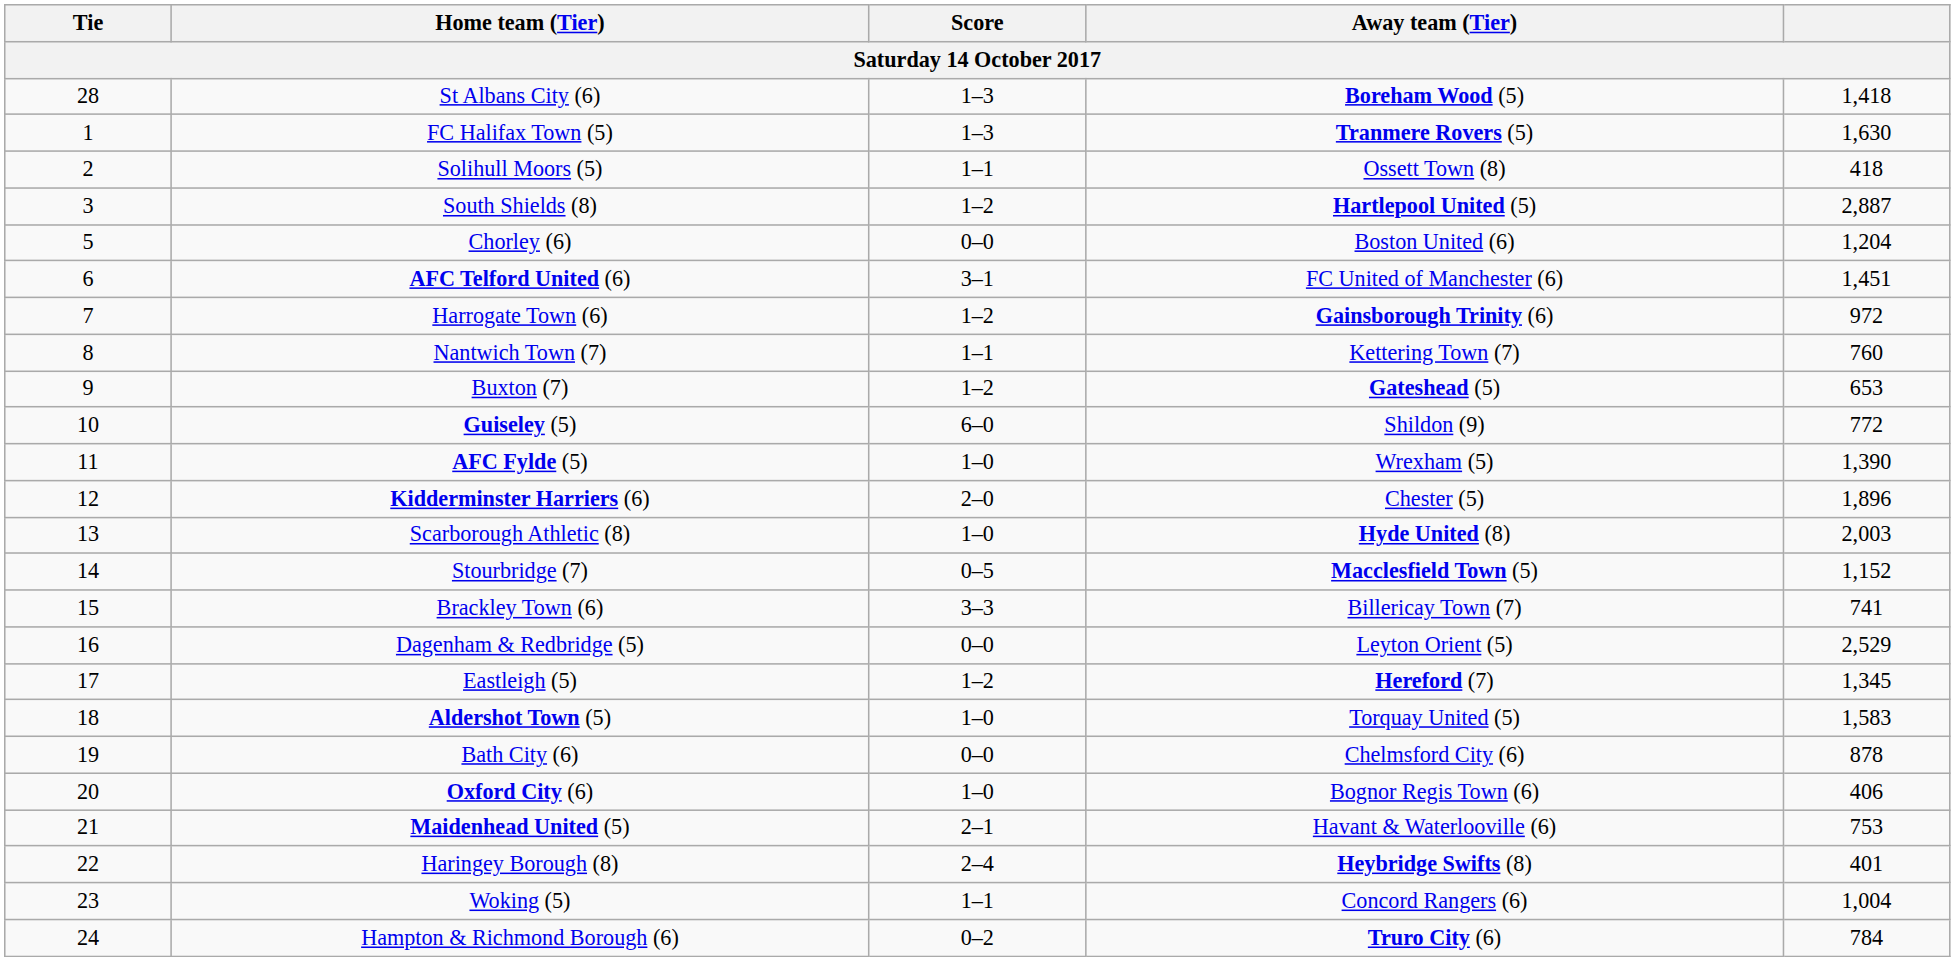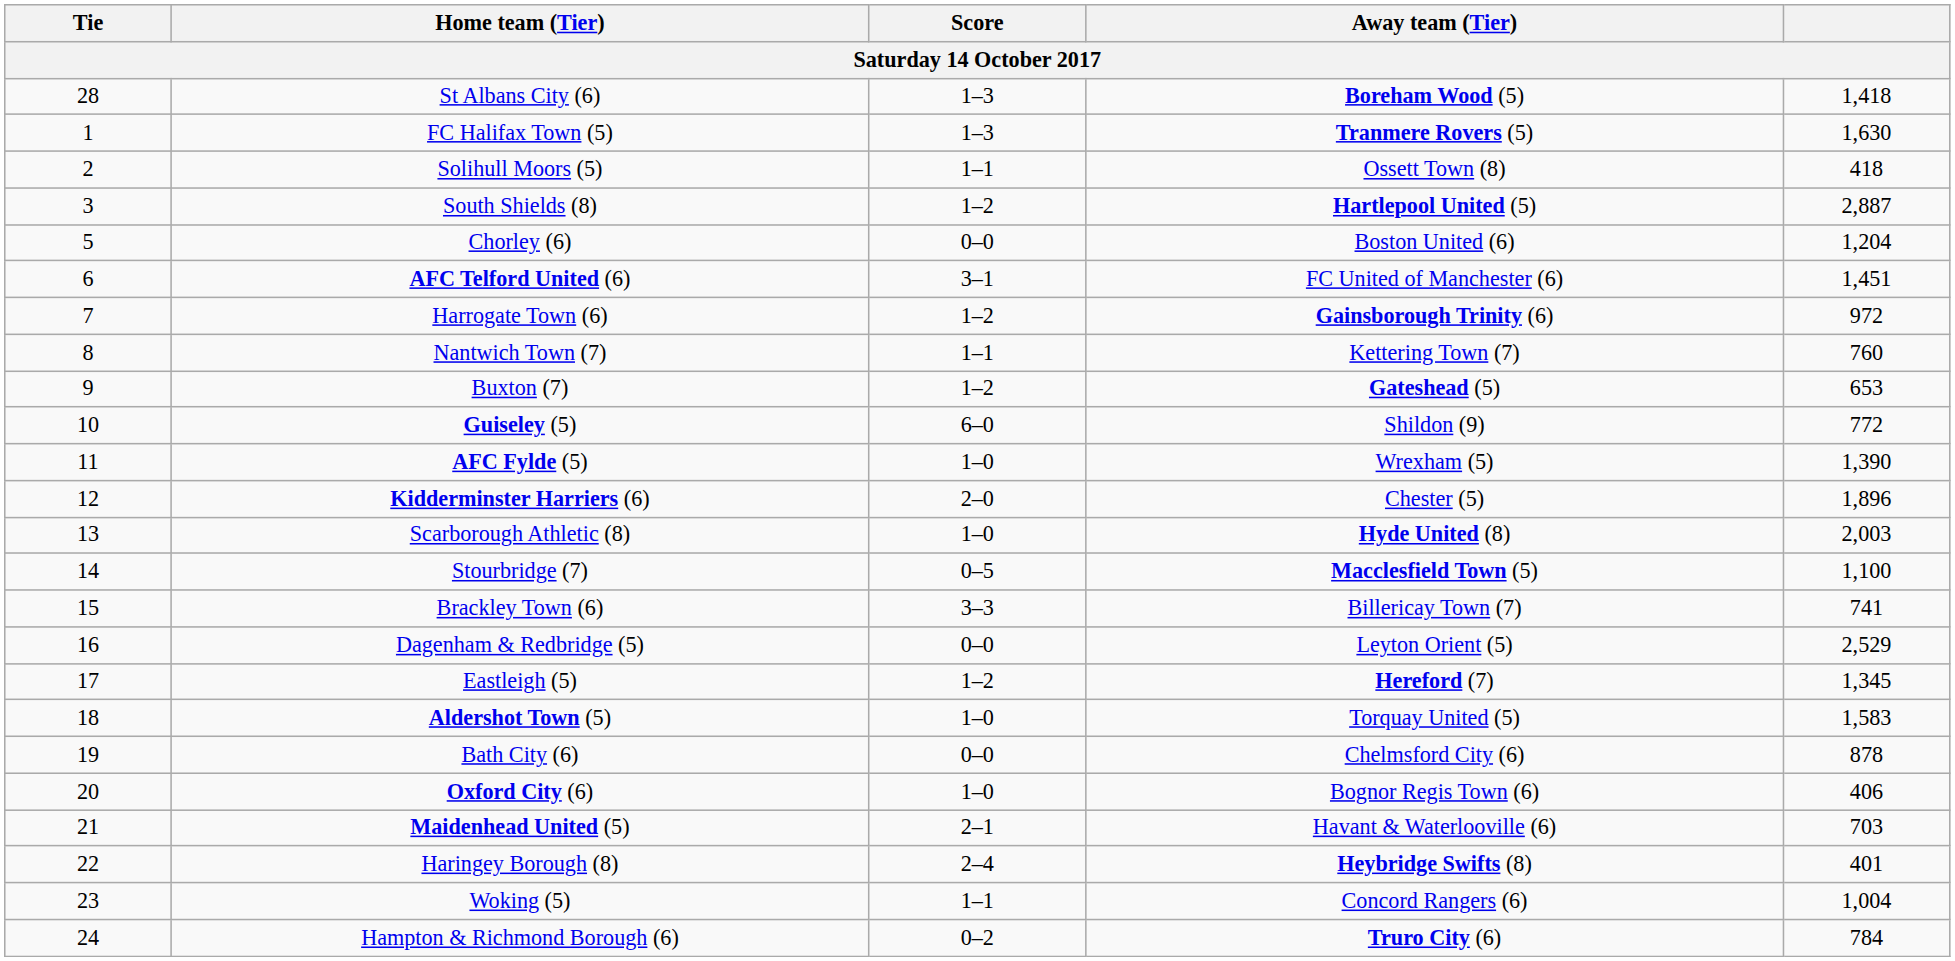 <table class="wikitable" style="text-align:center; font-size:90%; width:100%">
 <tr>
 <th scope="col" style="width:  8.43%;">Tie</th>
 <th scope="col" style="width: 35.29%;">Home team (<a href='#'>Tier</a>)</th>
 <th scope="col" style="width: 11.00%;">Score</th>
 <th scope="col" style="width: 35.29%;">Away team (<a href='#'>Tier</a>)</th>
 <th scope="col" style="width:  8.43%;"></th>
 </tr>
 <tr>
 <th colspan="5"><strong>Saturday 14 October 2017</strong></th>
 </tr>
 <tr>
 <td>28</td>
 <td><a href='#'>St Albans City</a> (6)</td>
 <td>1–3</td>
 <td><strong><a href='#'>Boreham Wood</a></strong> (5)</td>
 <td>1,418</td>
 </tr>
 <tr>
 <td>1</td>
 <td><a href='#'>FC Halifax Town</a> (5)</td>
 <td>1–3</td>
 <td><strong><a href='#'>Tranmere Rovers</a></strong> (5)</td>
 <td>1,630</td>
 </tr>
 <tr>
 <td>2</td>
 <td><a href='#'>Solihull Moors</a> (5)</td>
 <td>1–1</td>
 <td><a href='#'>Ossett Town</a> (8)</td>
 <td>418</td>
 </tr>
 <tr>
 <td>3</td>
 <td><a href='#'>South Shields</a> (8)</td>
 <td>1–2</td>
 <td><strong><a href='#'>Hartlepool United</a></strong> (5)</td>
 <td>2,887</td>
 </tr>
 <tr>
 <td>5</td>
 <td><a href='#'>Chorley</a> (6)</td>
 <td>0–0</td>
 <td><a href='#'>Boston United</a> (6)</td>
 <td>1,204</td>
 </tr>
 <tr>
 <td>6</td>
 <td><strong><a href='#'>AFC Telford United</a></strong> (6)</td>
 <td>3–1</td>
 <td><a href='#'>FC United of Manchester</a> (6)</td>
 <td>1,451</td>
 </tr>
 <tr>
 <td>7</td>
 <td><a href='#'>Harrogate Town</a> (6)</td>
 <td>1–2</td>
 <td><strong><a href='#'>Gainsborough Trinity</a></strong> (6)</td>
 <td>972</td>
 </tr>
 <tr>
 <td>8</td>
 <td><a href='#'>Nantwich Town</a> (7)</td>
 <td>1–1</td>
 <td><a href='#'>Kettering Town</a> (7)</td>
 <td>760</td>
 </tr>
 <tr>
 <td>9</td>
 <td><a href='#'>Buxton</a> (7)</td>
 <td>1–2</td>
 <td><strong><a href='#'>Gateshead</a></strong> (5)</td>
 <td>653</td>
 </tr>
 <tr>
 <td>10</td>
 <td><strong><a href='#'>Guiseley</a></strong> (5)</td>
 <td>6–0</td>
 <td><a href='#'>Shildon</a> (9)</td>
 <td>772</td>
 </tr>
 <tr>
 <td>11</td>
 <td><strong><a href='#'>AFC Fylde</a></strong> (5)</td>
 <td>1–0</td>
 <td><a href='#'>Wrexham</a> (5)</td>
 <td>1,390</td>
 </tr>
 <tr>
 <td>12</td>
 <td><strong><a href='#'>Kidderminster Harriers</a></strong> (6)</td>
 <td>2–0</td>
 <td><a href='#'>Chester</a> (5)</td>
 <td>1,896</td>
 </tr>
 <tr>
 <td>13</td>
 <td><a href='#'>Scarborough Athletic</a> (8)</td>
 <td>1–0</td>
 <td><strong><a href='#'>Hyde United</a></strong> (8)</td>
 <td>2,003</td>
 </tr>
 <tr>
 <td>14</td>
 <td><a href='#'>Stourbridge</a> (7)</td>
 <td>0–5</td>
 <td><strong><a href='#'>Macclesfield Town</a></strong> (5)</td>
-<td>1,152</td>
+<td>1,100</td>
 </tr>
 <tr>
 <td>15</td>
 <td><a href='#'>Brackley Town</a> (6)</td>
 <td>3–3</td>
 <td><a href='#'>Billericay Town</a> (7)</td>
 <td>741</td>
 </tr>
 <tr>
 <td>16</td>
 <td><a href='#'>Dagenham & Redbridge</a> (5)</td>
 <td>0–0</td>
 <td><a href='#'>Leyton Orient</a> (5)</td>
 <td>2,529</td>
 </tr>
 <tr>
 <td>17</td>
 <td><a href='#'>Eastleigh</a> (5)</td>
 <td>1–2</td>
 <td><strong><a href='#'>Hereford</a></strong> (7)</td>
 <td>1,345</td>
 </tr>
 <tr>
 <td>18</td>
 <td><strong><a href='#'>Aldershot Town</a></strong> (5)</td>
 <td>1–0</td>
 <td><a href='#'>Torquay United</a> (5)</td>
 <td>1,583</td>
 </tr>
 <tr>
 <td>19</td>
 <td><a href='#'>Bath City</a> (6)</td>
 <td>0–0</td>
 <td><a href='#'>Chelmsford City</a> (6)</td>
 <td>878</td>
 </tr>
 <tr>
 <td>20</td>
 <td><strong><a href='#'>Oxford City</a></strong> (6)</td>
 <td>1–0</td>
 <td><a href='#'>Bognor Regis Town</a> (6)</td>
 <td>406</td>
 </tr>
 <tr>
 <td>21</td>
 <td><strong><a href='#'>Maidenhead United</a></strong> (5)</td>
 <td>2–1</td>
 <td><a href='#'>Havant & Waterlooville</a> (6)</td>
-<td>753</td>
+<td>703</td>
 </tr>
 <tr>
 <td>22</td>
 <td><a href='#'>Haringey Borough</a> (8)</td>
 <td>2–4</td>
 <td><strong><a href='#'>Heybridge Swifts</a></strong> (8)</td>
 <td>401</td>
 </tr>
 <tr>
 <td>23</td>
 <td><a href='#'>Woking</a> (5)</td>
 <td>1–1</td>
 <td><a href='#'>Concord Rangers</a> (6)</td>
 <td>1,004</td>
 </tr>
 <tr>
 <td>24</td>
 <td><a href='#'>Hampton & Richmond Borough</a> (6)</td>
 <td>0–2</td>
 <td><strong><a href='#'>Truro City</a></strong> (6)</td>
 <td>784</td>
 </tr>
 </table>
